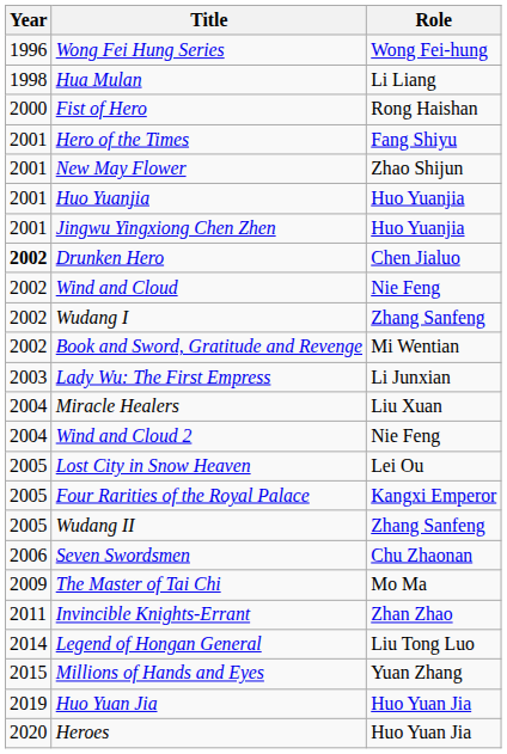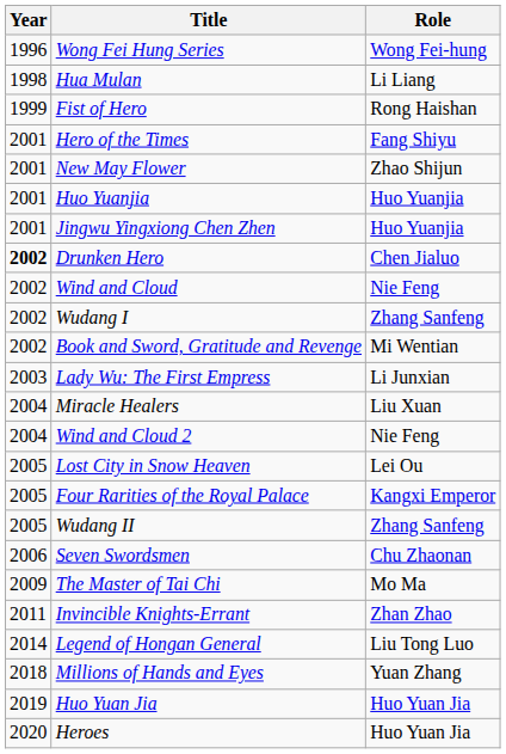 <table class="wikitable sortable">
 <tr>
 <th>Year</th>
 <th>Title</th>
 <th>Role</th>
 </tr>
 <tr>
 <td>1996</td>
 <td><em><a href='#'>Wong Fei Hung Series</a></em></td>
 <td><a href='#'>Wong Fei-hung</a></td>
 </tr>
 <tr>
 <td>1998</td>
 <td><em><a href='#'>Hua Mulan</a></em></td>
 <td>Li Liang</td>
 </tr>
 <tr>
-<td>2000</td>
+<td>1999</td>
 <td><em><a href='#'>Fist of Hero</a></em></td>
 <td>Rong Haishan</td>
 </tr>
 <tr>
 <td>2001</td>
 <td><em><a href='#'>Hero of the Times</a></em></td>
 <td><a href='#'>Fang Shiyu</a></td>
 </tr>
 <tr>
 <td>2001</td>
 <td><em><a href='#'>New May Flower</a></em></td>
 <td>Zhao Shijun</td>
 </tr>
 <tr>
 <td>2001</td>
 <td><em><a href='#'>Huo Yuanjia</a></em></td>
 <td><a href='#'>Huo Yuanjia</a></td>
 </tr>
 <tr>
 <td>2001</td>
 <td><em><a href='#'>Jingwu Yingxiong Chen Zhen</a></em></td>
 <td><a href='#'>Huo Yuanjia</a></td>
 </tr>
 <tr>
 <td><strong>2002</strong></td>
 <td><em><a href='#'>Drunken Hero</a></em></td>
 <td><a href='#'>Chen Jialuo</a></td>
 </tr>
 <tr>
 <td>2002</td>
 <td><em><a href='#'>Wind and Cloud</a></em></td>
 <td><a href='#'>Nie Feng</a></td>
 </tr>
 <tr>
 <td>2002</td>
 <td><em>Wudang I</em></td>
 <td><a href='#'>Zhang Sanfeng</a></td>
 </tr>
 <tr>
 <td>2002</td>
 <td><em><a href='#'>Book and Sword, Gratitude and Revenge</a></em></td>
 <td>Mi Wentian</td>
 </tr>
 <tr>
 <td>2003</td>
 <td><em><a href='#'>Lady Wu: The First Empress</a></em></td>
 <td>Li Junxian</td>
 </tr>
 <tr>
 <td>2004</td>
 <td><em>Miracle Healers</em></td>
 <td>Liu Xuan</td>
 </tr>
 <tr>
 <td>2004</td>
 <td><em><a href='#'>Wind and Cloud 2</a></em></td>
 <td>Nie Feng</td>
 </tr>
 <tr>
 <td>2005</td>
 <td><em><a href='#'>Lost City in Snow Heaven</a></em></td>
 <td>Lei Ou</td>
 </tr>
 <tr>
 <td>2005</td>
 <td><em><a href='#'>Four Rarities of the Royal Palace</a></em></td>
 <td><a href='#'>Kangxi Emperor</a></td>
 </tr>
 <tr>
 <td>2005</td>
 <td><em>Wudang II</em></td>
 <td><a href='#'>Zhang Sanfeng</a></td>
 </tr>
 <tr>
 <td>2006</td>
 <td><em><a href='#'>Seven Swordsmen</a></em></td>
 <td><a href='#'>Chu Zhaonan</a></td>
 </tr>
 <tr>
 <td>2009</td>
 <td><em><a href='#'>The Master of Tai Chi</a></em></td>
 <td>Mo Ma</td>
 </tr>
 <tr>
 <td>2011</td>
 <td><em><a href='#'>Invincible Knights-Errant</a></em></td>
 <td><a href='#'>Zhan Zhao</a></td>
 </tr>
 <tr>
 <td>2014</td>
 <td><em> <a href='#'>Legend of Hongan General</a></em></td>
 <td>Liu Tong Luo</td>
 </tr>
 <tr>
-<td>2015</td>
+<td>2018</td>
 <td><em><a href='#'>Millions of Hands and Eyes</a></em></td>
 <td>Yuan Zhang</td>
 </tr>
 <tr>
 <td>2019</td>
 <td><em><a href='#'>Huo Yuan Jia</a></em></td>
 <td><a href='#'>Huo Yuan Jia</a></td>
 </tr>
 <tr>
 <td>2020</td>
 <td><em>Heroes</em></td>
 <td>Huo Yuan Jia</td>
 </tr>
 </table>
